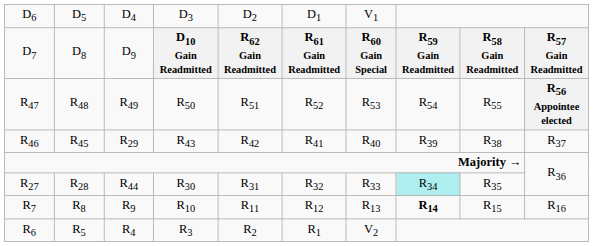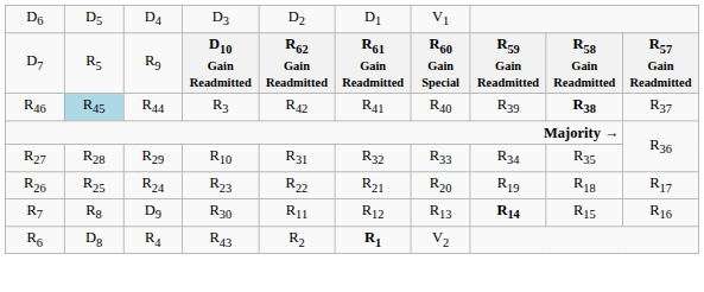 <table class="wikitable" style="text-align:center" width=750px>
 <tr>
 <td>D<sub>6</sub></td>
 <td>D<sub>5</sub></td>
 <td>D<sub>4</sub></td>
 <td>D<sub>3</sub></td>
 <td>D<sub>2</sub></td>
 <td>D<sub>1</sub></td>
 <td>V<sub>1</sub></td>
 <td colspan=3></td>
 </tr>
 <tr>
 <td width=50px >D<sub>7</sub></td>
-<td width=50px >D<sub>8</sub></td>
-<td width=50px >D<sub>9</sub></td>
+<td>R<sub>5</sub></td>
+<td>R<sub>9</sub></td>
 <th width=50px >D<sub>10</sub><br><small>Gain<br>Readmitted</small></th>
 <th width=50px >R<sub>62</sub><br><small>Gain<br>Readmitted</small></th>
 <th width=50px >R<sub>61</sub><br><small>Gain<br>Readmitted</small></th>
 <th width=50px >R<sub>60</sub><br><small>Gain<br>Special</small></th>
 <th width=50px >R<sub>59</sub><br><small>Gain<br>Readmitted</small></th>
 <th width=50px >R<sub>58</sub><br><small>Gain<br>Readmitted</small></th>
 <th width=50px >R<sub>57</sub><br><small>Gain<br>Readmitted</small></th>
 </tr>
 <tr>
-<td>R<sub>47</sub></td>
-<td>R<sub>48</sub></td>
-<td>R<sub>49</sub></td>
-<td>R<sub>50</sub></td>
-<td>R<sub>51</sub></td>
-<td>R<sub>52</sub></td>
-<td>R<sub>53</sub></td>
-<td>R<sub>54</sub></td>
-<td>R<sub>55</sub></td>
-<th>R<sub>56</sub><br><small>Appointee elected</small></th>
-</tr>
-<tr>
 <td>R<sub>46</sub></td>
-<td>R<sub>45</sub></td>
-<td>R<sub>29</sub></td>
-<td>R<sub>43</sub></td>
+<td style="background: lightblue;">R<sub>45</sub></td>
+<td>R<sub>44</sub></td>
+<td>R<sub>3</sub></td>
 <td>R<sub>42</sub></td>
 <td>R<sub>41</sub></td>
 <td>R<sub>40</sub></td>
 <td>R<sub>39</sub></td>
-<td>R<sub>38</sub></td>
+<td><strong>R<sub>38</sub></strong></td>
 <td>R<sub>37</sub></td>
 </tr>
 <tr>
 <td colspan=9 align=right><strong>Majority →</strong></td>
 <td rowspan=2 >R<sub>36</sub></td>
 </tr>
 <tr>
 <td>R<sub>27</sub></td>
 <td>R<sub>28</sub></td>
-<td>R<sub>44</sub></td>
-<td>R<sub>30</sub></td>
+<td>R<sub>29</sub></td>
+<td>R<sub>10</sub></td>
 <td>R<sub>31</sub></td>
 <td>R<sub>32</sub></td>
 <td>R<sub>33</sub></td>
-<td style="background: paleturquoise;">R<sub>34</sub></td>
+<td>R<sub>34</sub></td>
 <td>R<sub>35</sub></td>
+</tr>
+<tr>
+<td>R<sub>26</sub></td>
+<td>R<sub>25</sub></td>
+<td>R<sub>24</sub></td>
+<td>R<sub>23</sub></td>
+<td>R<sub>22</sub></td>
+<td>R<sub>21</sub></td>
+<td>R<sub>20</sub></td>
+<td>R<sub>19</sub></td>
+<td>R<sub>18</sub></td>
+<td>R<sub>17</sub></td>
 </tr>
 <tr>
 <td>R<sub>7</sub></td>
 <td>R<sub>8</sub></td>
-<td>R<sub>9</sub></td>
-<td>R<sub>10</sub></td>
+<td width=50px >D<sub>9</sub></td>
+<td>R<sub>30</sub></td>
 <td>R<sub>11</sub></td>
 <td>R<sub>12</sub></td>
 <td>R<sub>13</sub></td>
 <td><strong>R<sub>14</sub></strong></td>
 <td>R<sub>15</sub></td>
 <td>R<sub>16</sub></td>
 </tr>
 <tr>
 <td>R<sub>6</sub></td>
-<td>R<sub>5</sub></td>
+<td width=50px >D<sub>8</sub></td>
 <td>R<sub>4</sub></td>
-<td>R<sub>3</sub></td>
+<td>R<sub>43</sub></td>
 <td>R<sub>2</sub></td>
-<td>R<sub>1</sub></td>
+<td><strong>R<sub>1</sub></strong></td>
 <td>V<sub>2</sub></td>
 <td colspan=3></td>
 </tr>
 </table>
